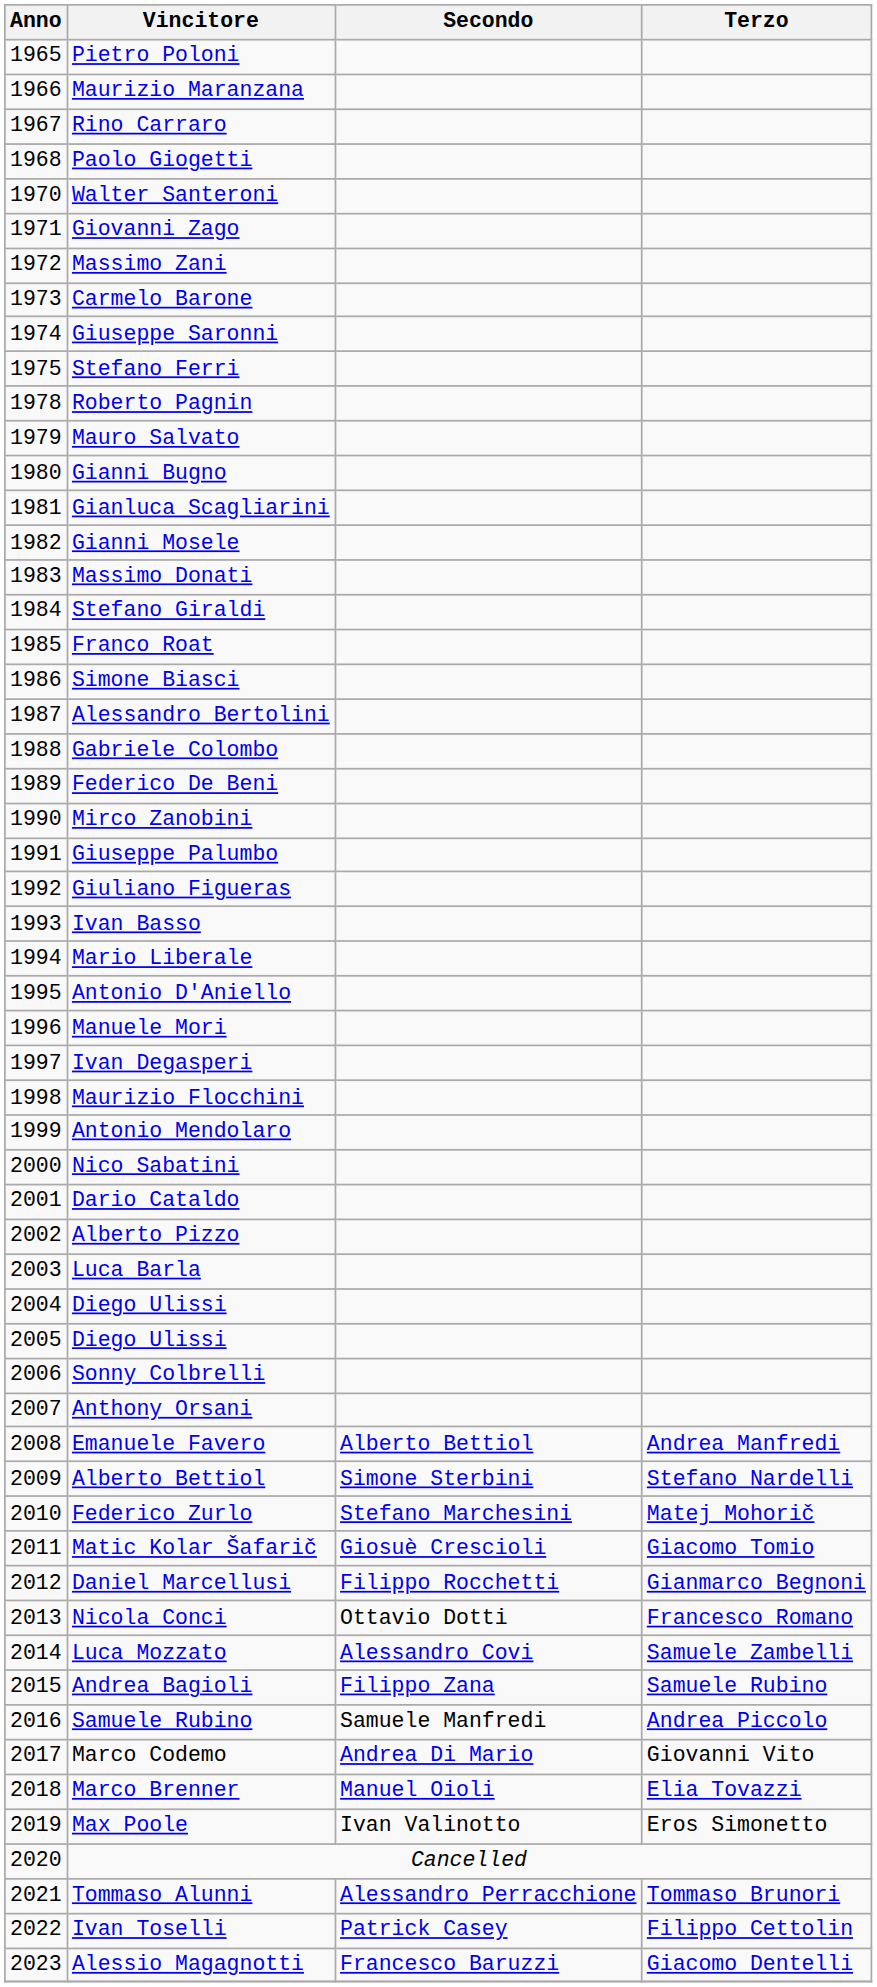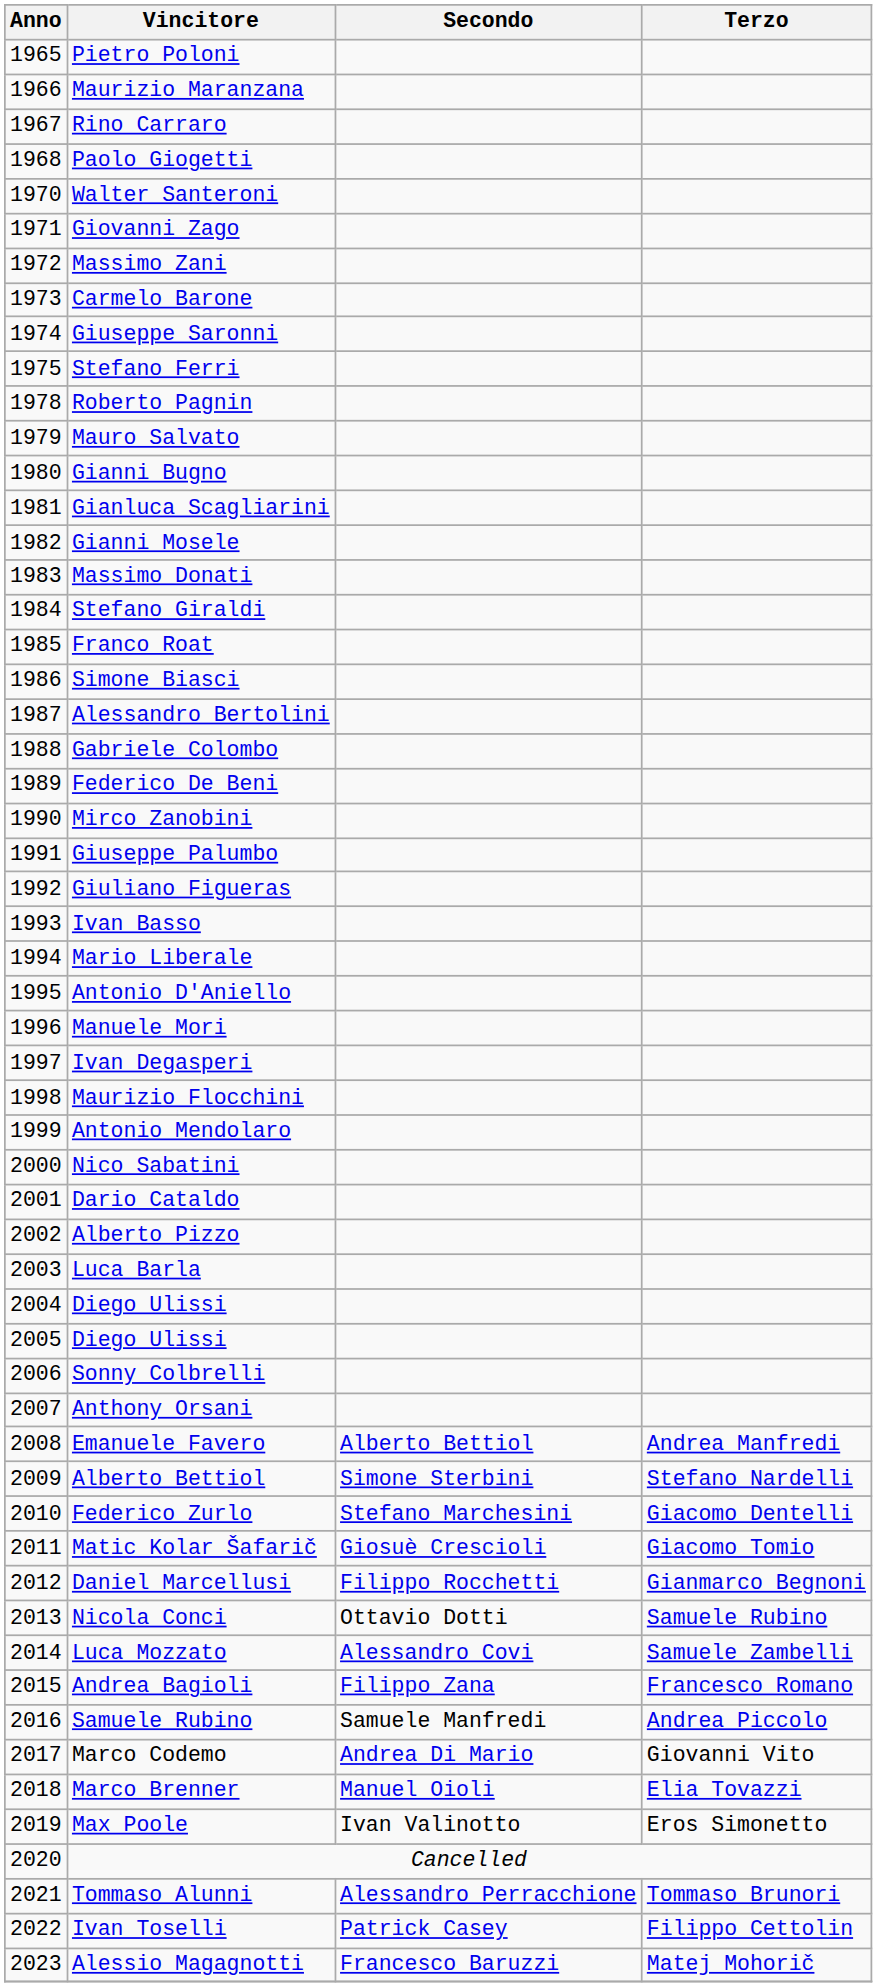 <table class="wikitable" style="font-size:95%">
 <tr>
 <th>Anno</th>
 <th>Vincitore</th>
 <th>Secondo</th>
 <th>Terzo</th>
 </tr>
 <tr>
 <td>1965</td>
 <td> <a href='#'>Pietro Poloni</a></td>
 <td></td>
 <td></td>
 </tr>
 <tr>
 <td>1966</td>
 <td> <a href='#'>Maurizio Maranzana</a></td>
 <td></td>
 <td></td>
 </tr>
 <tr>
 <td>1967</td>
 <td> <a href='#'>Rino Carraro</a></td>
 <td></td>
 <td></td>
 </tr>
 <tr>
 <td>1968</td>
 <td> <a href='#'>Paolo Giogetti</a></td>
 <td></td>
 <td></td>
 </tr>
 <tr>
 <td>1970</td>
 <td> <a href='#'>Walter Santeroni</a></td>
 <td></td>
 <td></td>
 </tr>
 <tr>
 <td>1971</td>
 <td> <a href='#'>Giovanni Zago</a></td>
 <td></td>
 <td></td>
 </tr>
 <tr>
 <td>1972</td>
 <td> <a href='#'>Massimo Zani</a></td>
 <td></td>
 <td></td>
 </tr>
 <tr>
 <td>1973</td>
 <td> <a href='#'>Carmelo Barone</a></td>
 <td></td>
 <td></td>
 </tr>
 <tr>
 <td>1974</td>
 <td> <a href='#'>Giuseppe Saronni</a></td>
 <td></td>
 <td></td>
 </tr>
 <tr>
 <td>1975</td>
 <td> <a href='#'>Stefano Ferri</a></td>
 <td></td>
 <td></td>
 </tr>
 <tr>
 <td>1978</td>
 <td> <a href='#'>Roberto Pagnin</a></td>
 <td></td>
 <td></td>
 </tr>
 <tr>
 <td>1979</td>
 <td> <a href='#'>Mauro Salvato</a></td>
 <td></td>
 <td></td>
 </tr>
 <tr>
 <td>1980</td>
 <td> <a href='#'>Gianni Bugno</a></td>
 <td></td>
 <td></td>
 </tr>
 <tr>
 <td>1981</td>
 <td> <a href='#'>Gianluca Scagliarini</a></td>
 <td></td>
 <td></td>
 </tr>
 <tr>
 <td>1982</td>
 <td> <a href='#'>Gianni Mosele</a></td>
 <td></td>
 <td></td>
 </tr>
 <tr>
 <td>1983</td>
 <td> <a href='#'>Massimo Donati</a></td>
 <td></td>
 <td></td>
 </tr>
 <tr>
 <td>1984</td>
 <td> <a href='#'>Stefano Giraldi</a></td>
 <td></td>
 <td></td>
 </tr>
 <tr>
 <td>1985</td>
 <td> <a href='#'>Franco Roat</a></td>
 <td></td>
 <td></td>
 </tr>
 <tr>
 <td>1986</td>
 <td> <a href='#'>Simone Biasci</a></td>
 <td></td>
 <td></td>
 </tr>
 <tr>
 <td>1987</td>
 <td> <a href='#'>Alessandro Bertolini</a></td>
 <td></td>
 <td></td>
 </tr>
 <tr>
 <td>1988</td>
 <td> <a href='#'>Gabriele Colombo</a></td>
 <td></td>
 <td></td>
 </tr>
 <tr>
 <td>1989</td>
 <td> <a href='#'>Federico De Beni</a></td>
 <td></td>
 <td></td>
 </tr>
 <tr>
 <td>1990</td>
 <td> <a href='#'>Mirco Zanobini</a></td>
 <td></td>
 <td></td>
 </tr>
 <tr>
 <td>1991</td>
 <td> <a href='#'>Giuseppe Palumbo</a></td>
 <td></td>
 <td></td>
 </tr>
 <tr>
 <td>1992</td>
 <td> <a href='#'>Giuliano Figueras</a></td>
 <td></td>
 <td></td>
 </tr>
 <tr>
 <td>1993</td>
 <td> <a href='#'>Ivan Basso</a></td>
 <td></td>
 <td></td>
 </tr>
 <tr>
 <td>1994</td>
 <td> <a href='#'>Mario Liberale</a></td>
 <td></td>
 <td></td>
 </tr>
 <tr>
 <td>1995</td>
 <td> <a href='#'>Antonio D'Aniello</a></td>
 <td></td>
 <td></td>
 </tr>
 <tr>
 <td>1996</td>
 <td> <a href='#'>Manuele Mori</a></td>
 <td></td>
 <td></td>
 </tr>
 <tr>
 <td>1997</td>
 <td> <a href='#'>Ivan Degasperi</a></td>
 <td></td>
 <td></td>
 </tr>
 <tr>
 <td>1998</td>
 <td> <a href='#'>Maurizio Flocchini</a></td>
 <td></td>
 <td></td>
 </tr>
 <tr>
 <td>1999</td>
 <td> <a href='#'>Antonio Mendolaro</a></td>
 <td></td>
 <td></td>
 </tr>
 <tr>
 <td>2000</td>
 <td> <a href='#'>Nico Sabatini</a></td>
 <td></td>
 <td></td>
 </tr>
 <tr>
 <td>2001</td>
 <td> <a href='#'>Dario Cataldo</a></td>
 <td></td>
 <td></td>
 </tr>
 <tr>
 <td>2002</td>
 <td> <a href='#'>Alberto Pizzo</a></td>
 <td></td>
 <td></td>
 </tr>
 <tr>
 <td>2003</td>
 <td> <a href='#'>Luca Barla</a></td>
 <td></td>
 <td></td>
 </tr>
 <tr>
 <td>2004</td>
 <td> <a href='#'>Diego Ulissi</a></td>
 <td></td>
 <td></td>
 </tr>
 <tr>
 <td>2005</td>
 <td> <a href='#'>Diego Ulissi</a></td>
 <td></td>
 <td></td>
 </tr>
 <tr>
 <td>2006</td>
 <td> <a href='#'>Sonny Colbrelli</a></td>
 <td></td>
 <td></td>
 </tr>
 <tr>
 <td>2007</td>
 <td> <a href='#'>Anthony Orsani</a></td>
 <td></td>
 <td></td>
 </tr>
 <tr>
 <td>2008</td>
 <td> <a href='#'>Emanuele Favero</a></td>
 <td> <a href='#'>Alberto Bettiol</a></td>
 <td> <a href='#'>Andrea Manfredi</a></td>
 </tr>
 <tr>
 <td>2009</td>
 <td> <a href='#'>Alberto Bettiol</a></td>
 <td> <a href='#'>Simone Sterbini</a></td>
 <td> <a href='#'>Stefano Nardelli</a></td>
 </tr>
 <tr>
 <td>2010</td>
 <td> <a href='#'>Federico Zurlo</a></td>
 <td> <a href='#'>Stefano Marchesini</a></td>
-<td> <a href='#'>Matej Mohorič</a></td>
+<td> <a href='#'>Giacomo Dentelli</a></td>
 </tr>
 <tr>
 <td>2011</td>
 <td> <a href='#'>Matic Kolar Šafarič</a></td>
 <td> <a href='#'>Giosuè Crescioli</a></td>
 <td> <a href='#'>Giacomo Tomio</a></td>
 </tr>
 <tr>
 <td>2012</td>
 <td> <a href='#'>Daniel Marcellusi</a></td>
 <td> <a href='#'>Filippo Rocchetti</a></td>
 <td> <a href='#'>Gianmarco Begnoni</a></td>
 </tr>
 <tr>
 <td>2013</td>
 <td> <a href='#'>Nicola Conci</a></td>
 <td> Ottavio Dotti</td>
-<td> <a href='#'>Francesco Romano</a></td>
+<td> <a href='#'>Samuele Rubino</a></td>
 </tr>
 <tr>
 <td>2014</td>
 <td> <a href='#'>Luca Mozzato</a></td>
 <td> <a href='#'>Alessandro Covi</a></td>
 <td> <a href='#'>Samuele Zambelli</a></td>
 </tr>
 <tr>
 <td>2015</td>
 <td> <a href='#'>Andrea Bagioli</a></td>
 <td> <a href='#'>Filippo Zana</a></td>
-<td> <a href='#'>Samuele Rubino</a></td>
+<td> <a href='#'>Francesco Romano</a></td>
 </tr>
 <tr>
 <td>2016</td>
 <td> <a href='#'>Samuele Rubino</a></td>
 <td> Samuele Manfredi</td>
 <td> <a href='#'>Andrea Piccolo</a></td>
 </tr>
 <tr>
 <td>2017</td>
 <td> Marco Codemo</td>
 <td> <a href='#'>Andrea Di Mario</a></td>
 <td> Giovanni Vito</td>
 </tr>
 <tr>
 <td>2018</td>
 <td> <a href='#'>Marco Brenner</a></td>
 <td> <a href='#'>Manuel Oioli</a></td>
 <td> <a href='#'>Elia Tovazzi</a></td>
 </tr>
 <tr>
 <td>2019</td>
 <td> <a href='#'>Max Poole</a></td>
 <td> Ivan Valinotto</td>
 <td> Eros Simonetto</td>
 </tr>
 <tr>
 <td>2020</td>
 <td colspan=3 align=center><em>Cancelled</em></td>
 </tr>
 <tr>
 <td>2021</td>
 <td> <a href='#'>Tommaso Alunni</a></td>
 <td> <a href='#'>Alessandro Perracchione</a></td>
 <td> <a href='#'>Tommaso Brunori</a></td>
 </tr>
 <tr>
 <td>2022</td>
 <td> <a href='#'>Ivan Toselli</a></td>
 <td> <a href='#'>Patrick Casey</a></td>
 <td> <a href='#'>Filippo Cettolin</a></td>
 </tr>
 <tr>
 <td>2023</td>
 <td> <a href='#'>Alessio Magagnotti</a></td>
 <td> <a href='#'>Francesco Baruzzi</a></td>
-<td> <a href='#'>Giacomo Dentelli</a></td>
+<td> <a href='#'>Matej Mohorič</a></td>
 </tr>
 <tr>
 </tr>
 </table>
